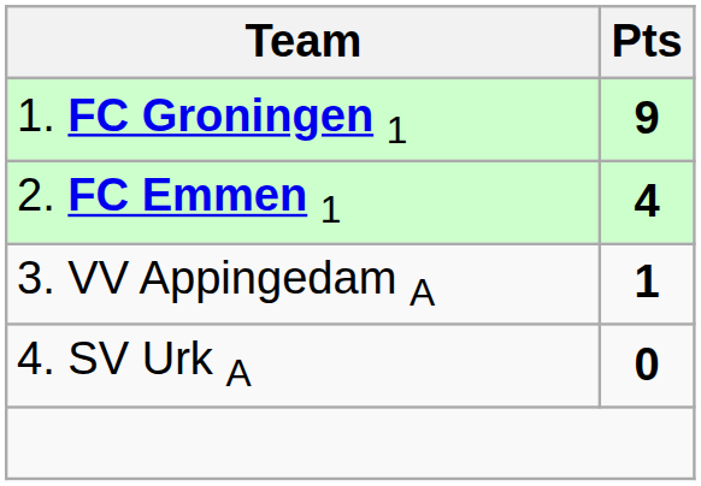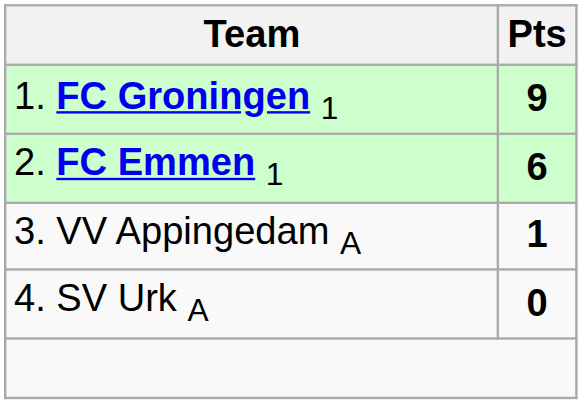 <table class="wikitable" style="text-align:center; float:left; margin-right:1em;">
 <tr>
 <th style="width:200px">Team</th>
 <th width=20>Pts</th>
 </tr>
 <tr bgcolor=ccffcc>
 <td align=left>1. <strong><a href='#'>FC Groningen</a></strong> <sub>1</sub></td>
 <td><strong>9</strong></td>
 </tr>
 <tr bgcolor=ccffcc>
 <td align=left>2. <strong><a href='#'>FC Emmen</a></strong> <sub>1</sub></td>
-<td><strong>4</strong></td>
+<td><strong>6</strong></td>
 </tr>
 <tr>
 <td align=left>3. VV Appingedam <sub>A</sub></td>
 <td><strong>1</strong></td>
 </tr>
 <tr>
 <td align=left>4. SV Urk <sub>A</sub></td>
 <td><strong>0</strong></td>
 </tr>
 <tr>
 <td colspan=2> </td>
 </tr>
 </table>
